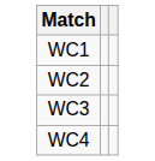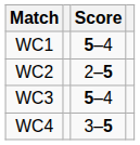 <table class="wikitable" style="font-size: 100%; margin: 1em auto 1em auto;">
 <tr>
 <th>Match</th>
 <th></th>
+<th>Score</th>
 <th></th>
 </tr>
 <tr>
 <td align="center">WC1</td>
 <td><strong></strong></td>
+<td align="center"><strong>5</strong>–4</td>
 <td></td>
 </tr>
 <tr>
 <td align="center">WC2</td>
 <td></td>
+<td align="center">2–<strong>5</strong></td>
 <td><strong></strong></td>
 </tr>
 <tr>
 <td align="center">WC3</td>
 <td><strong></strong></td>
+<td align="center"><strong>5</strong>–4</td>
 <td></td>
 </tr>
 <tr>
 <td align="center">WC4</td>
 <td></td>
+<td align="center">3–<strong>5</strong></td>
 <td><strong></strong></td>
 </tr>
 </table>
